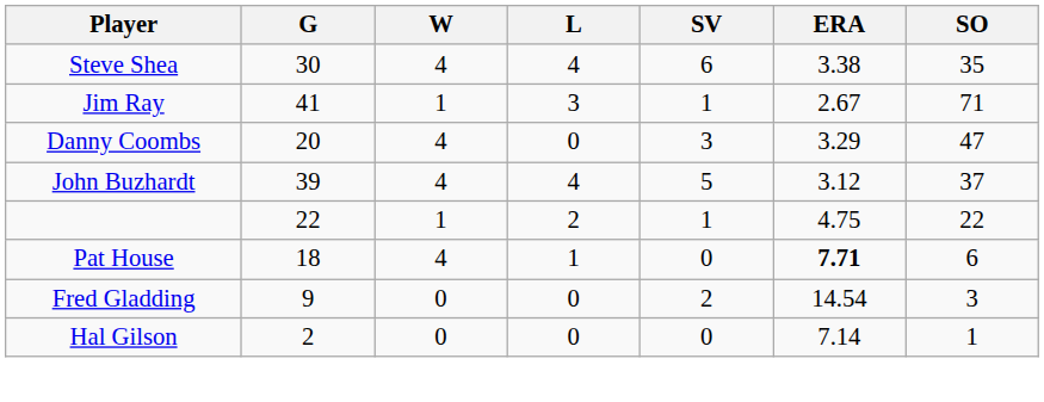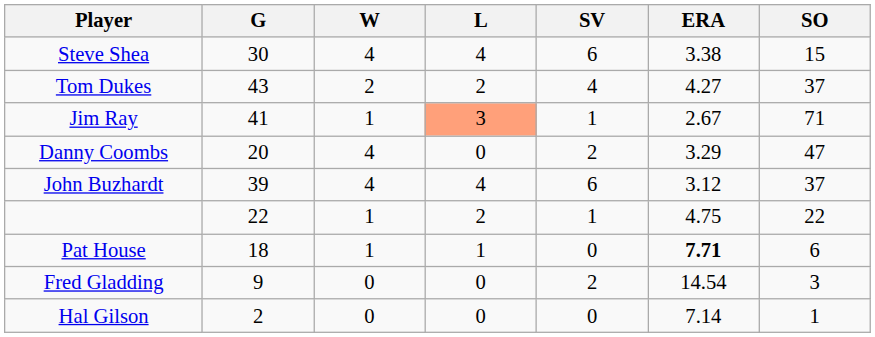 <table class="wikitable sortable">
 <tr>
 <th bgcolor="#DDDDFF" width="16%">Player</th>
 <th bgcolor="#DDDDFF" width="9%">G</th>
 <th bgcolor="#DDDDFF" width="9%">W</th>
 <th bgcolor="#DDDDFF" width="9%">L</th>
 <th bgcolor="#DDDDFF" width="9%">SV</th>
 <th bgcolor="#DDDDFF" width="9%">ERA</th>
 <th bgcolor="#DDDDFF" width="9%">SO</th>
 </tr>
 <tr align="center">
 <td><a href='#'>Steve Shea</a></td>
 <td>30</td>
 <td>4</td>
 <td>4</td>
 <td>6</td>
 <td>3.38</td>
-<td>35</td>
+<td>15</td>
+</tr>
+<tr align=center>
+<td><a href='#'>Tom Dukes</a></td>
+<td>43</td>
+<td>2</td>
+<td>2</td>
+<td>4</td>
+<td>4.27</td>
+<td>37</td>
 </tr>
 <tr align=center>
 <td><a href='#'>Jim Ray</a></td>
 <td>41</td>
 <td>1</td>
-<td>3</td>
+<td style="background: lightsalmon;">3</td>
 <td>1</td>
 <td>2.67</td>
 <td>71</td>
 </tr>
 <tr align=center>
 <td><a href='#'>Danny Coombs</a></td>
 <td>20</td>
 <td>4</td>
 <td>0</td>
-<td>3</td>
+<td>2</td>
 <td>3.29</td>
 <td>47</td>
 </tr>
 <tr align=center>
 <td><a href='#'>John Buzhardt</a></td>
 <td>39</td>
 <td>4</td>
 <td>4</td>
-<td>5</td>
+<td>6</td>
 <td>3.12</td>
 <td>37</td>
 </tr>
 <tr align=center>
 <td></td>
 <td>22</td>
 <td>1</td>
 <td>2</td>
 <td>1</td>
 <td>4.75</td>
 <td>22</td>
 </tr>
 <tr align="center">
 <td><a href='#'>Pat House</a></td>
 <td>18</td>
-<td>4</td>
+<td>1</td>
 <td>1</td>
 <td>0</td>
 <td><strong>7.71</strong></td>
 <td>6</td>
 </tr>
 <tr align=center>
 <td><a href='#'>Fred Gladding</a></td>
 <td>9</td>
 <td>0</td>
 <td>0</td>
 <td>2</td>
 <td>14.54</td>
 <td>3</td>
 </tr>
 <tr align=center>
 <td><a href='#'>Hal Gilson</a></td>
 <td>2</td>
 <td>0</td>
 <td>0</td>
 <td>0</td>
 <td>7.14</td>
 <td>1</td>
 </tr>
 </table>
